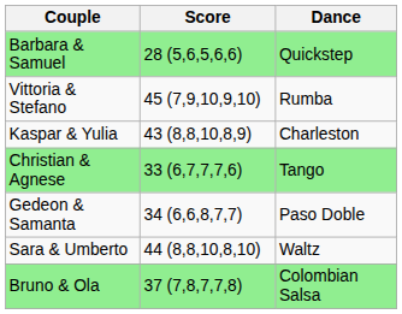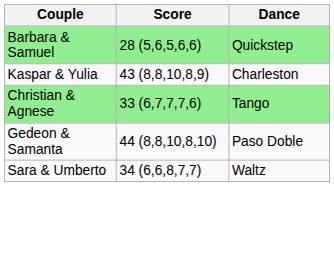 <table class="wikitable" style="width:30%;">
 <tr>
 <th style="width:18%;">Couple</th>
 <th style="width:10%;">Score</th>
 <th style="width:10%;">Dance</th>
 </tr>
 <tr>
 <td bgcolor="lightgreen">Barbara & Samuel</td>
 <td bgcolor="lightgreen">28 (5,6,5,6,6)</td>
 <td bgcolor="lightgreen">Quickstep</td>
-</tr>
-<tr>
-<td>Vittoria & Stefano</td>
-<td>45 (7,9,10,9,10)</td>
-<td>Rumba</td>
 </tr>
 <tr>
 <td>Kaspar & Yulia</td>
 <td>43 (8,8,10,8,9)</td>
 <td>Charleston</td>
 </tr>
 <tr>
 <td bgcolor="lightgreen">Christian & Agnese</td>
 <td bgcolor="lightgreen">33 (6,7,7,7,6)</td>
 <td bgcolor="lightgreen">Tango</td>
 </tr>
 <tr>
 <td>Gedeon & Samanta</td>
-<td>34 (6,6,8,7,7)</td>
+<td>44 (8,8,10,8,10)</td>
 <td>Paso Doble</td>
 </tr>
 <tr>
 <td>Sara & Umberto</td>
-<td>44 (8,8,10,8,10)</td>
+<td>34 (6,6,8,7,7)</td>
 <td>Waltz</td>
 </tr>
-<tr>
-<td bgcolor="lightgreen">Bruno & Ola</td>
-<td bgcolor="lightgreen">37 (7,8,7,7,8)</td>
-<td bgcolor="lightgreen">Colombian Salsa</td>
-</tr>
 </table>
